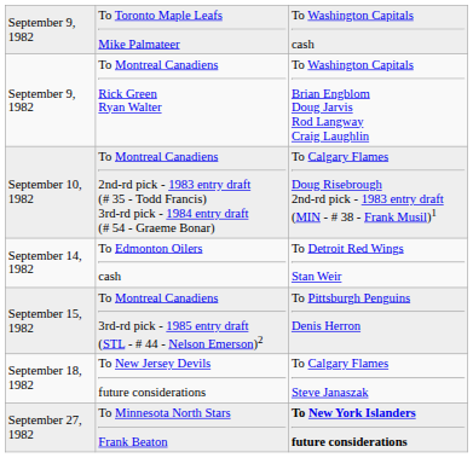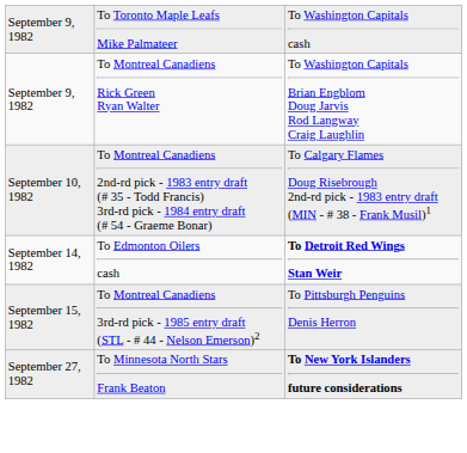 <table class="wikitable" style="border:1px solid #999; width:580px;">
 <tr style="background:#eee;">
 <td>September 9,<br>1982</td>
 <td valign="top">To <a href='#'>Toronto Maple Leafs</a><hr><a href='#'>Mike Palmateer</a></td>
 <td valign="top">To <a href='#'>Washington Capitals</a><hr>cash</td>
 </tr>
 <tr>
 <td>September 9,<br>1982</td>
 <td valign="top">To <a href='#'>Montreal Canadiens</a><hr><a href='#'>Rick Green</a><br><a href='#'>Ryan Walter</a></td>
 <td valign="top">To <a href='#'>Washington Capitals</a><hr><a href='#'>Brian Engblom</a><br><a href='#'>Doug Jarvis</a><br><a href='#'>Rod Langway</a><br><a href='#'>Craig Laughlin</a></td>
 </tr>
 <tr style="background:#eee;">
 <td>September 10,<br>1982</td>
 <td valign="top">To <a href='#'>Montreal Canadiens</a><hr>2nd-rd pick - <a href='#'>1983 entry draft</a><br>(# 35 - Todd Francis)<br>3rd-rd pick - <a href='#'>1984 entry draft</a><br>(# 54 - Graeme Bonar)</td>
 <td valign="top">To <a href='#'>Calgary Flames</a><hr><a href='#'>Doug Risebrough</a><br>2nd-rd pick - <a href='#'>1983 entry draft</a><br>(<a href='#'>MIN</a> - # 38 - <a href='#'>Frank Musil</a>)<sup>1</sup></td>
 </tr>
 <tr>
 <td>September 14,<br>1982</td>
 <td valign="top">To <a href='#'>Edmonton Oilers</a><hr>cash</td>
-<td valign="top">To <a href='#'>Detroit Red Wings</a><hr><a href='#'>Stan Weir</a></td>
+<td valign="top"><strong>To <a href='#'>Detroit Red Wings</a><hr><a href='#'>Stan Weir</a></strong></td>
 </tr>
 <tr style="background:#eee;">
 <td>September 15,<br>1982</td>
 <td valign="top">To <a href='#'>Montreal Canadiens</a><hr>3rd-rd pick - <a href='#'>1985 entry draft</a><br>(<a href='#'>STL</a> - # 44 - <a href='#'>Nelson Emerson</a>)<sup>2</sup></td>
 <td valign="top">To <a href='#'>Pittsburgh Penguins</a><hr><a href='#'>Denis Herron</a></td>
-</tr>
-<tr>
-<td>September 18,<br>1982</td>
-<td valign="top">To <a href='#'>New Jersey Devils</a><hr>future considerations</td>
-<td valign="top">To <a href='#'>Calgary Flames</a><hr><a href='#'>Steve Janaszak</a></td>
 </tr>
 <tr style="background:#eee;">
 <td>September 27,<br>1982</td>
 <td valign="top">To <a href='#'>Minnesota North Stars</a><hr><a href='#'>Frank Beaton</a></td>
 <td valign="top"><strong>To <a href='#'>New York Islanders</a><hr>future considerations</strong></td>
 </tr>
 </table>
